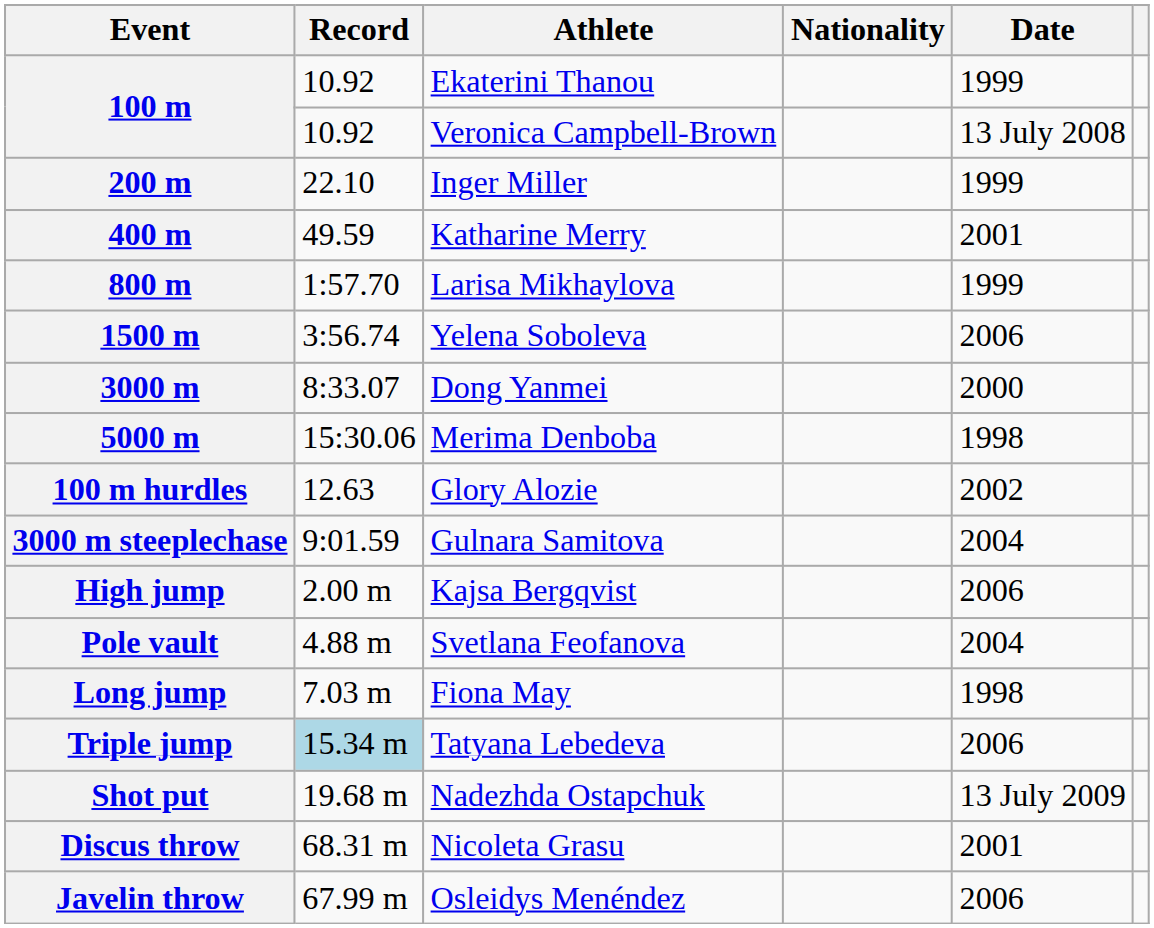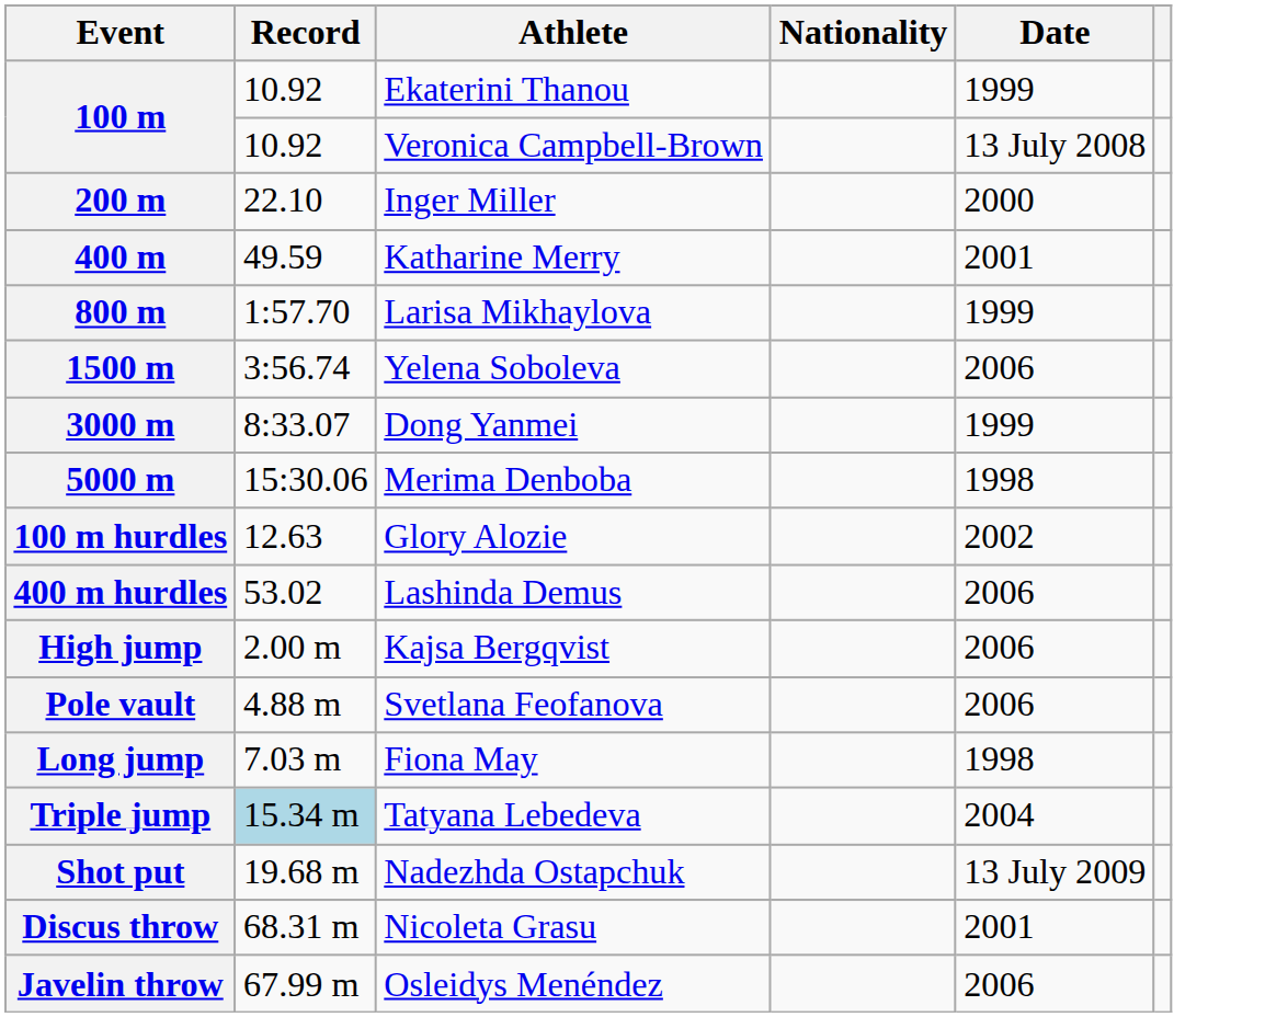 <table class="wikitable plainrowheaders sticky-header">
 <tr>
 <th scope="col">Event</th>
 <th scope="col">Record</th>
 <th scope="col">Athlete</th>
 <th scope="col">Nationality</th>
 <th scope="col">Date</th>
 <th scope="col"></th>
 </tr>
 <tr>
 <th scope="rowgroup" rowspan="2"><a href='#'>100 m</a></th>
 <td>10.92</td>
 <td><a href='#'>Ekaterini Thanou</a></td>
 <td></td>
 <td>1999</td>
 <td></td>
 </tr>
 <tr>
 <td>10.92 </td>
 <td><a href='#'>Veronica Campbell-Brown</a></td>
 <td></td>
 <td>13 July 2008</td>
 <td></td>
 </tr>
 <tr>
 <th scope="row"><a href='#'>200 m</a></th>
 <td>22.10</td>
 <td><a href='#'>Inger Miller</a></td>
 <td></td>
-<td>1999</td>
+<td>2000</td>
 <td></td>
 </tr>
 <tr>
 <th scope="row"><a href='#'>400 m</a></th>
 <td>49.59</td>
 <td><a href='#'>Katharine Merry</a></td>
 <td></td>
 <td>2001</td>
 <td></td>
 </tr>
 <tr>
 <th scope="row"><a href='#'>800 m</a></th>
 <td>1:57.70</td>
 <td><a href='#'>Larisa Mikhaylova</a></td>
 <td></td>
 <td>1999</td>
 <td></td>
 </tr>
 <tr>
 <th scope="row"><a href='#'>1500 m</a></th>
 <td>3:56.74</td>
 <td><a href='#'>Yelena Soboleva</a></td>
 <td></td>
 <td>2006</td>
 <td></td>
 </tr>
 <tr>
 <th scope="row"><a href='#'>3000 m</a></th>
 <td>8:33.07</td>
 <td><a href='#'>Dong Yanmei</a></td>
 <td></td>
-<td>2000</td>
+<td>1999</td>
 <td></td>
 </tr>
 <tr>
 <th scope="row"><a href='#'>5000 m</a></th>
 <td>15:30.06</td>
 <td><a href='#'>Merima Denboba</a></td>
 <td></td>
 <td>1998</td>
 <td></td>
 </tr>
 <tr>
 <th scope="row"><a href='#'>100 m hurdles</a></th>
 <td>12.63</td>
 <td><a href='#'>Glory Alozie</a></td>
 <td></td>
 <td>2002</td>
 <td></td>
 </tr>
 <tr>
-<th scope="row"><a href='#'>3000 m steeplechase</a></th>
-<td>9:01.59</td>
-<td><a href='#'>Gulnara Samitova</a></td>
+<th scope="row"><a href='#'>400 m hurdles</a></th>
+<td>53.02</td>
+<td><a href='#'>Lashinda Demus</a></td>
 <td></td>
-<td>2004</td>
+<td>2006</td>
 <td></td>
 </tr>
 <tr>
 <th scope="row"><a href='#'>High jump</a></th>
 <td>2.00 m</td>
 <td><a href='#'>Kajsa Bergqvist</a></td>
 <td></td>
 <td>2006</td>
 <td></td>
 </tr>
 <tr>
 <th scope="row"><a href='#'>Pole vault</a></th>
 <td>4.88 m</td>
 <td><a href='#'>Svetlana Feofanova</a></td>
 <td></td>
-<td>2004</td>
+<td>2006</td>
 <td></td>
 </tr>
 <tr>
 <th scope="row"><a href='#'>Long jump</a></th>
 <td>7.03 m</td>
 <td><a href='#'>Fiona May</a></td>
 <td></td>
 <td>1998</td>
 <td></td>
 </tr>
 <tr>
 <th scope="row"><a href='#'>Triple jump</a></th>
 <td style="background: lightblue;">15.34 m </td>
 <td><a href='#'>Tatyana Lebedeva</a></td>
 <td></td>
-<td>2006</td>
+<td>2004</td>
 <td></td>
 </tr>
 <tr>
 <th scope="row"><a href='#'>Shot put</a></th>
 <td>19.68 m</td>
 <td><a href='#'>Nadezhda Ostapchuk</a></td>
 <td></td>
 <td>13 July 2009</td>
 <td></td>
 </tr>
 <tr>
 <th scope="row"><a href='#'>Discus throw</a></th>
 <td>68.31 m</td>
 <td><a href='#'>Nicoleta Grasu</a></td>
 <td></td>
 <td>2001</td>
 <td></td>
 </tr>
 <tr>
 <th scope="row"><a href='#'>Javelin throw</a></th>
 <td>67.99 m</td>
 <td><a href='#'>Osleidys Menéndez</a></td>
 <td></td>
 <td>2006</td>
 <td></td>
 </tr>
 </table>
